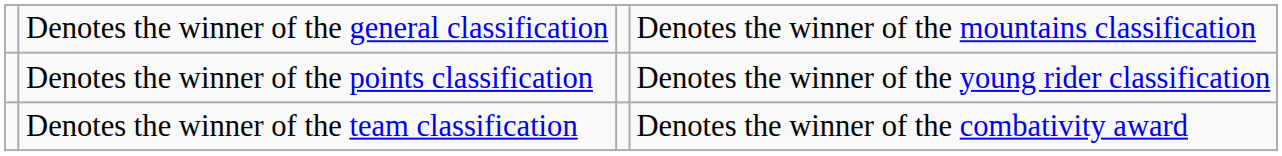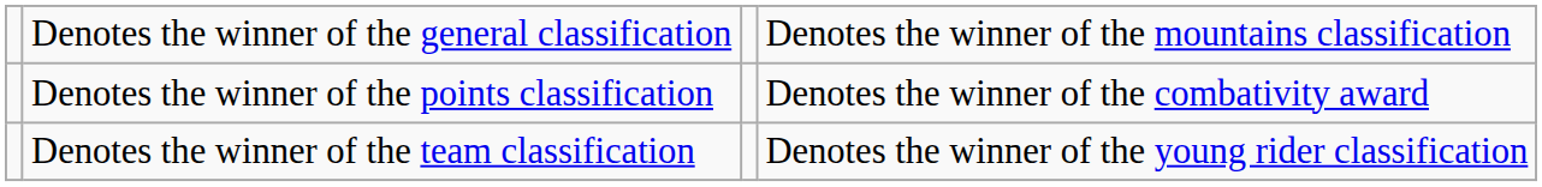 <table class="wikitable noresize">
 <tr>
 <td></td>
 <td>Denotes the winner of the <a href='#'>general classification</a></td>
 <td></td>
 <td>Denotes the winner of the <a href='#'>mountains classification</a></td>
 </tr>
 <tr>
 <td></td>
 <td>Denotes the winner of the <a href='#'>points classification</a></td>
 <td></td>
-<td>Denotes the winner of the <a href='#'>young rider classification</a></td>
+<td>Denotes the winner of the <a href='#'>combativity award</a></td>
 </tr>
 <tr>
 <td></td>
 <td>Denotes the winner of the <a href='#'>team classification</a></td>
 <td></td>
-<td>Denotes the winner of the <a href='#'>combativity award</a></td>
+<td>Denotes the winner of the <a href='#'>young rider classification</a></td>
 </tr>
 </table>
